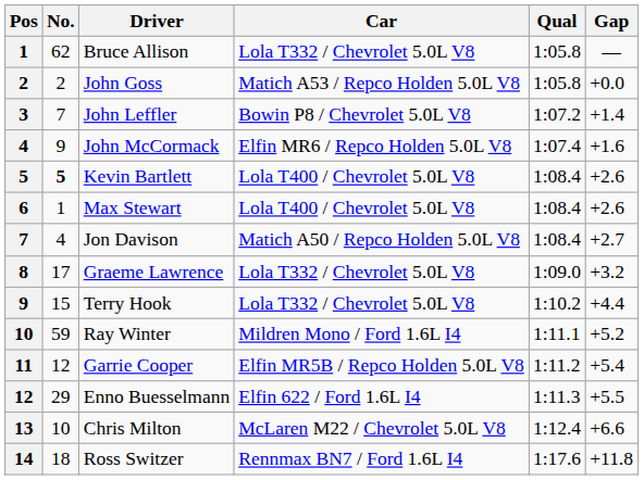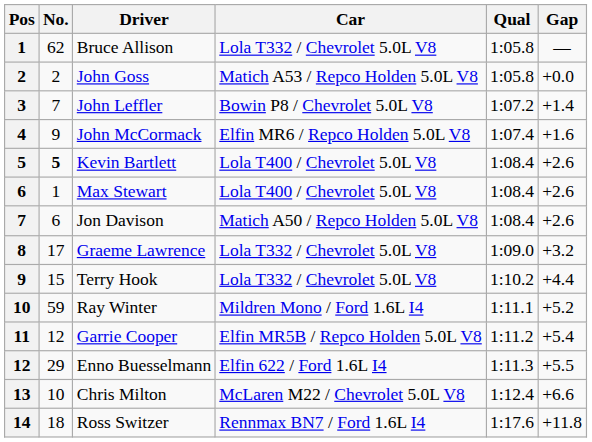 <table class="wikitable sortable" style="font-size: 95%;">
 <tr>
 <th>Pos</th>
 <th>No.</th>
 <th>Driver</th>
 <th>Car</th>
 <th>Qual</th>
 <th>Gap</th>
 </tr>
 <tr>
 <th>1</th>
 <td align="center">62</td>
 <td> Bruce Allison</td>
 <td><a href='#'>Lola T332</a> / <a href='#'>Chevrolet</a> 5.0L <a href='#'>V8</a></td>
 <td>1:05.8</td>
 <td align="center">—</td>
 </tr>
 <tr>
 <th>2</th>
 <td align="center">2</td>
 <td> <a href='#'>John Goss</a></td>
 <td><a href='#'>Matich</a> A53 / <a href='#'>Repco Holden</a> 5.0L <a href='#'>V8</a></td>
 <td>1:05.8</td>
 <td>+0.0</td>
 </tr>
 <tr>
 <th>3</th>
 <td align="center">7</td>
 <td> <a href='#'>John Leffler</a></td>
 <td><a href='#'>Bowin</a> P8 / <a href='#'>Chevrolet</a> 5.0L <a href='#'>V8</a></td>
 <td>1:07.2</td>
 <td>+1.4</td>
 </tr>
 <tr>
 <th>4</th>
 <td align="center">9</td>
 <td> <a href='#'>John McCormack</a></td>
 <td><a href='#'>Elfin</a> MR6 / <a href='#'>Repco Holden</a> 5.0L <a href='#'>V8</a></td>
 <td>1:07.4</td>
 <td>+1.6</td>
 </tr>
 <tr>
 <th>5</th>
 <td align="center"><strong>5</strong></td>
 <td> <a href='#'>Kevin Bartlett</a></td>
 <td><a href='#'>Lola T400</a> / <a href='#'>Chevrolet</a> 5.0L <a href='#'>V8</a></td>
 <td>1:08.4</td>
 <td>+2.6</td>
 </tr>
 <tr>
 <th>6</th>
 <td align="center">1</td>
 <td> <a href='#'>Max Stewart</a></td>
 <td><a href='#'>Lola T400</a> / <a href='#'>Chevrolet</a> 5.0L <a href='#'>V8</a></td>
 <td>1:08.4</td>
 <td>+2.6</td>
 </tr>
 <tr>
 <th>7</th>
-<td align="center">4</td>
+<td align="center">6</td>
 <td> Jon Davison</td>
 <td><a href='#'>Matich</a> A50 / <a href='#'>Repco Holden</a> 5.0L <a href='#'>V8</a></td>
 <td>1:08.4</td>
-<td>+2.7</td>
+<td>+2.6</td>
 </tr>
 <tr>
 <th>8</th>
 <td align="center">17</td>
 <td> <a href='#'>Graeme Lawrence</a></td>
 <td><a href='#'>Lola T332</a> / <a href='#'>Chevrolet</a> 5.0L <a href='#'>V8</a></td>
 <td>1:09.0</td>
 <td>+3.2</td>
 </tr>
 <tr>
 <th>9</th>
 <td align="center">15</td>
 <td> Terry Hook</td>
 <td><a href='#'>Lola T332</a> / <a href='#'>Chevrolet</a> 5.0L <a href='#'>V8</a></td>
 <td>1:10.2</td>
 <td>+4.4</td>
 </tr>
 <tr>
 <th>10</th>
 <td align="center">59</td>
 <td> Ray Winter</td>
 <td><a href='#'>Mildren Mono</a> / <a href='#'>Ford</a> 1.6L <a href='#'>I4</a></td>
 <td>1:11.1</td>
 <td>+5.2</td>
 </tr>
 <tr>
 <th>11</th>
 <td align="center">12</td>
 <td> <a href='#'>Garrie Cooper</a></td>
 <td><a href='#'>Elfin MR5B</a> / <a href='#'>Repco Holden</a> 5.0L <a href='#'>V8</a></td>
 <td>1:11.2</td>
 <td>+5.4</td>
 </tr>
 <tr>
 <th>12</th>
 <td align="center">29</td>
 <td> Enno Buesselmann</td>
 <td><a href='#'>Elfin 622</a> / <a href='#'>Ford</a> 1.6L <a href='#'>I4</a></td>
 <td>1:11.3</td>
 <td>+5.5</td>
 </tr>
 <tr>
 <th>13</th>
 <td align="center">10</td>
 <td> Chris Milton</td>
 <td><a href='#'>McLaren</a> M22 / <a href='#'>Chevrolet</a> 5.0L <a href='#'>V8</a></td>
 <td>1:12.4</td>
 <td>+6.6</td>
 </tr>
 <tr>
 <th>14</th>
 <td align="center">18</td>
 <td> Ross Switzer</td>
 <td><a href='#'>Rennmax BN7</a> / <a href='#'>Ford</a> 1.6L <a href='#'>I4</a></td>
 <td>1:17.6</td>
 <td>+11.8</td>
 </tr>
 </table>
